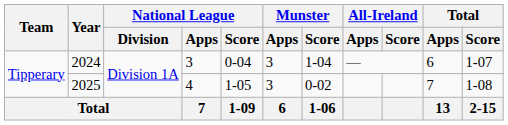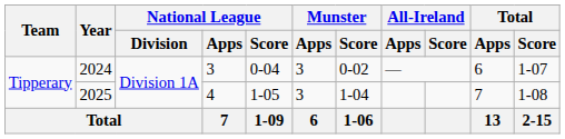 <table class="wikitable">
 <tr>
 <th rowspan="2">Team</th>
 <th rowspan="2">Year</th>
 <th colspan="3"><a href='#'>National League</a></th>
 <th colspan="2"><a href='#'>Munster</a></th>
 <th colspan="2"><a href='#'>All-Ireland</a></th>
 <th colspan="2">Total</th>
 </tr>
 <tr>
 <th>Division</th>
 <th>Apps</th>
 <th>Score</th>
 <th>Apps</th>
 <th>Score</th>
 <th>Apps</th>
 <th>Score</th>
 <th>Apps</th>
 <th>Score</th>
 </tr>
 <tr>
 <td rowspan="2"><a href='#'>Tipperary</a></td>
 <td>2024</td>
 <td rowspan="2"><a href='#'>Division 1A</a></td>
 <td>3</td>
 <td>0-04</td>
 <td>3</td>
-<td>1-04</td>
+<td>0-02</td>
 <td colspan="2">—</td>
 <td>6</td>
 <td>1-07</td>
 </tr>
 <tr>
 <td>2025</td>
 <td>4</td>
 <td>1-05</td>
 <td>3</td>
-<td>0-02</td>
+<td>1-04</td>
 <td></td>
 <td></td>
 <td>7</td>
 <td>1-08</td>
 </tr>
 <tr>
 <th colspan="3">Total</th>
 <th>7</th>
 <th>1-09</th>
 <th>6</th>
 <th>1-06</th>
 <th></th>
 <th></th>
 <th>13</th>
 <th>2-15</th>
 </tr>
 </table>
